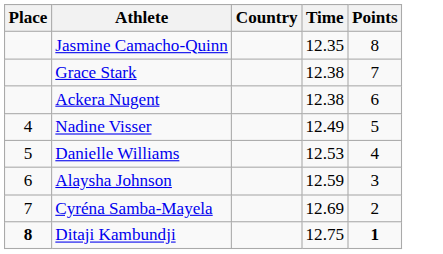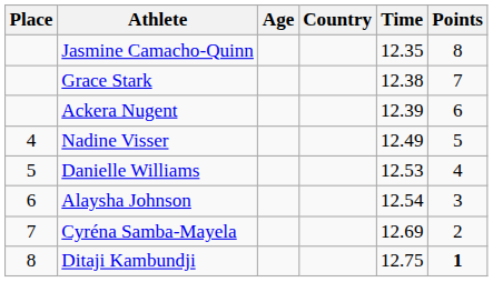 <table class="wikitable mw-datatable sortable">
 <tr>
 <th>Place</th>
 <th>Athlete</th>
+<th>Age</th>
 <th>Country</th>
 <th>Time</th>
 <th>Points</th>
 </tr>
 <tr>
 <td align=center></td>
 <td><a href='#'>Jasmine Camacho-Quinn</a></td>
 <td></td>
+<td></td>
 <td>12.35</td>
 <td align=center>8</td>
 </tr>
 <tr>
 <td align=center></td>
 <td><a href='#'>Grace Stark</a></td>
+<td></td>
 <td></td>
 <td>12.38</td>
 <td align=center>7</td>
 </tr>
 <tr>
 <td align=center></td>
 <td><a href='#'>Ackera Nugent</a></td>
 <td></td>
-<td>12.38</td>
+<td></td>
+<td>12.39</td>
 <td align=center>6</td>
 </tr>
 <tr>
 <td align=center>4</td>
 <td><a href='#'>Nadine Visser</a></td>
+<td></td>
 <td></td>
 <td>12.49</td>
 <td align=center>5</td>
 </tr>
 <tr>
 <td align=center>5</td>
 <td><a href='#'>Danielle Williams</a></td>
 <td></td>
+<td></td>
 <td>12.53</td>
 <td align=center>4</td>
 </tr>
 <tr>
 <td align=center>6</td>
 <td><a href='#'>Alaysha Johnson</a></td>
 <td></td>
-<td>12.59</td>
+<td></td>
+<td>12.54</td>
 <td align=center>3</td>
 </tr>
 <tr>
 <td align=center>7</td>
 <td><a href='#'>Cyréna Samba-Mayela</a></td>
 <td></td>
+<td></td>
 <td>12.69</td>
 <td align=center>2</td>
 </tr>
 <tr>
-<td align=center><strong>8</strong></td>
+<td align=center>8</td>
 <td><a href='#'>Ditaji Kambundji</a></td>
+<td></td>
 <td></td>
 <td>12.75</td>
 <td align=center><strong>1</strong></td>
 </tr>
 </table>
